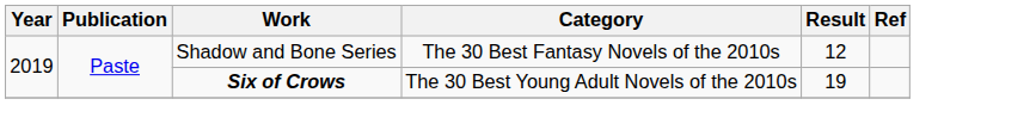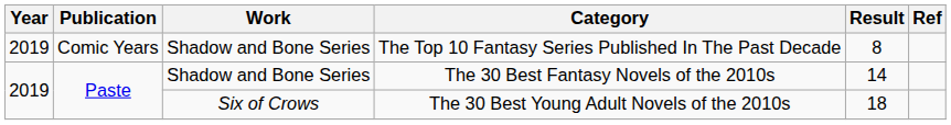 <table class="wikitable sortable" style="text-align:center;">
 <tr>
 <th>Year</th>
 <th>Publication</th>
 <th>Work</th>
 <th>Category</th>
 <th>Result</th>
 <th>Ref</th>
 </tr>
 <tr>
+<td>2019</td>
+<td>Comic Years</td>
+<td>Shadow and Bone Series</td>
+<td>The Top 10 Fantasy Series Published In The Past Decade</td>
+<td>8</td>
+<td></td>
+</tr>
+<tr>
 <td rowspan="2">2019</td>
 <td rowspan="2"><a href='#'>Paste</a></td>
 <td>Shadow and Bone Series</td>
 <td>The 30 Best Fantasy Novels of the 2010s</td>
-<td>12</td>
+<td>14</td>
 <td></td>
 </tr>
 <tr>
-<td><strong><em>Six of Crows</em></strong></td>
+<td><em>Six of Crows</em></td>
 <td>The 30 Best Young Adult Novels of the 2010s</td>
-<td>19</td>
+<td>18</td>
 <td></td>
 </tr>
 <tr>
 </tr>
 </table>
